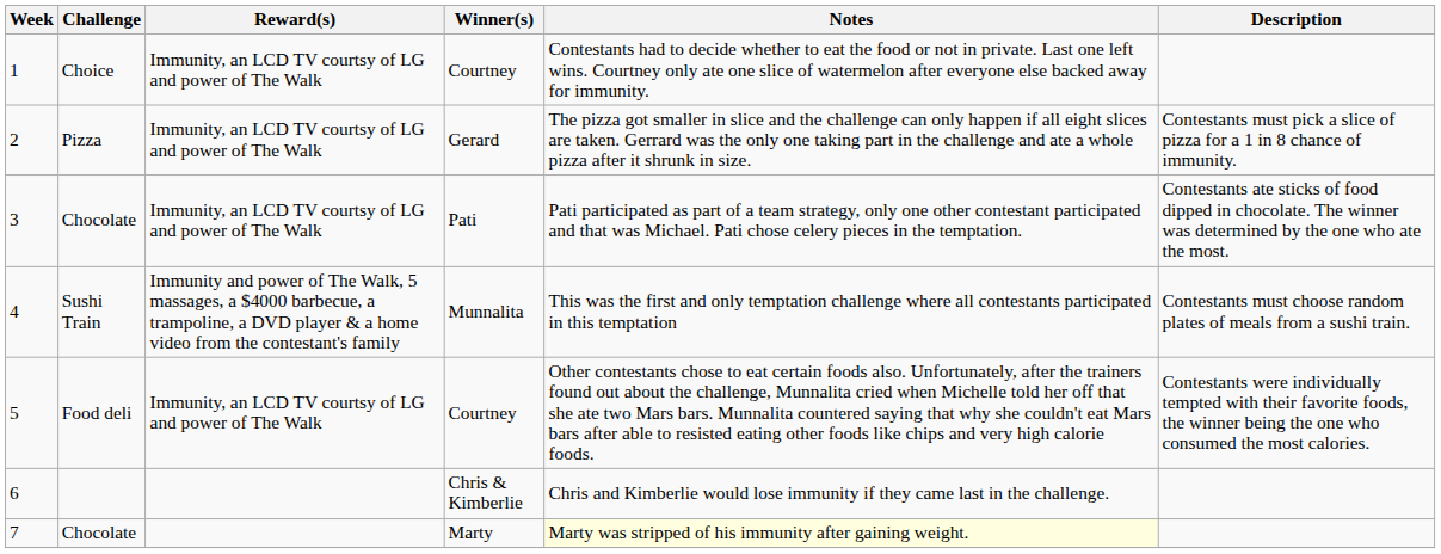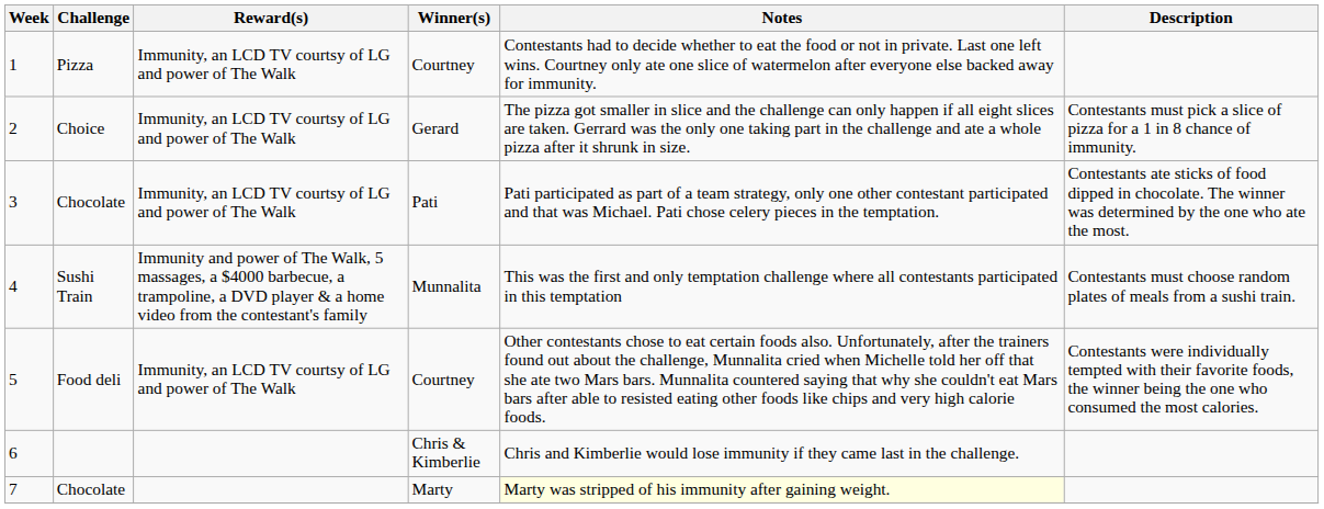 <table class="wikitable" style="text-align:left">
 <tr>
 <th>Week</th>
 <th>Challenge</th>
 <th>Reward(s)</th>
 <th>Winner(s)</th>
 <th>Notes</th>
 <th>Description</th>
 </tr>
 <tr>
 <td>1</td>
-<td>Choice</td>
+<td>Pizza</td>
 <td>Immunity, an LCD TV courtsy of LG and power of The Walk</td>
 <td>Courtney</td>
 <td>Contestants had to decide whether to eat the food or not in private. Last one left wins. Courtney only ate one slice of watermelon after everyone else backed away for immunity.</td>
 <td></td>
 </tr>
 <tr>
 <td>2</td>
-<td>Pizza</td>
+<td>Choice</td>
 <td>Immunity, an LCD TV courtsy of LG and power of The Walk</td>
 <td>Gerard</td>
 <td>The pizza got smaller in slice and the challenge can only happen if all eight slices are taken. Gerrard was the only one taking part in the challenge and ate a whole pizza after it shrunk in size.</td>
 <td>Contestants must pick a slice of pizza for a 1 in 8 chance of immunity.</td>
 </tr>
 <tr>
 <td>3</td>
 <td>Chocolate</td>
 <td>Immunity, an LCD TV courtsy of LG and power of The Walk</td>
 <td>Pati</td>
 <td>Pati participated as part of a team strategy, only one other contestant participated and that was Michael. Pati chose celery pieces in the temptation.</td>
 <td>Contestants ate sticks of food dipped in chocolate. The winner was determined by the one who ate the most.</td>
 </tr>
 <tr>
 <td>4</td>
 <td>Sushi Train</td>
 <td>Immunity and power of The Walk, 5 massages, a $4000 barbecue, a trampoline, a DVD player & a home video from the contestant's family</td>
 <td>Munnalita</td>
 <td>This was the first and only temptation challenge where all contestants participated in this temptation</td>
 <td>Contestants must choose random plates of meals from a sushi train.</td>
 </tr>
 <tr>
 <td>5</td>
 <td>Food deli</td>
 <td>Immunity, an LCD TV courtsy of LG and power of The Walk</td>
 <td>Courtney</td>
 <td>Other contestants chose to eat certain foods also. Unfortunately, after the trainers found out about the challenge, Munnalita cried when Michelle told her off that she ate two Mars bars. Munnalita countered saying that why she couldn't eat Mars bars after able to resisted eating other foods like chips and very high calorie foods.</td>
 <td>Contestants were individually tempted with their favorite foods, the winner being the one who consumed the most calories.</td>
 </tr>
 <tr>
 <td>6</td>
 <td></td>
 <td></td>
 <td>Chris & Kimberlie</td>
 <td>Chris and Kimberlie would lose immunity if they came last in the challenge.</td>
 <td></td>
 </tr>
 <tr>
 <td>7</td>
 <td>Chocolate</td>
 <td></td>
 <td>Marty</td>
 <td style="background: lightyellow;">Marty was stripped of his immunity after gaining weight.</td>
 <td></td>
 </tr>
 <tr>
 </tr>
 </table>
